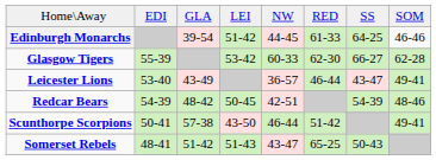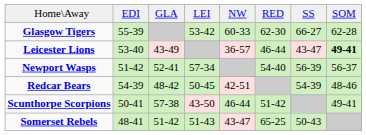 <table align="center" cellspacing="0" cellpadding="3" style="background-color: #f9f9f9; margin: 1em auto 1em auto; font-size: 90%; text-align: center" class="wikitable">
 <tr style="background:#F0F0F0;">
 <td align="centre">  Home\Away</td>
 <td width=40px><a href='#'>EDI</a></td>
 <td width=40px><a href='#'>GLA</a></td>
 <td width=40px><a href='#'>LEI</a></td>
 <td width=40px><a href='#'>NW</a></td>
 <td width=40px><a href='#'>RED</a></td>
 <td width=40px><a href='#'>SS</a></td>
 <td width=40px><a href='#'>SOM</a></td>
-</tr>
-<tr>
-<th><a href='#'>Edinburgh Monarchs</a></th>
-<td style="background:#CCCCCC"></td>
-<td style="background:#FFDFDF">39-54</td>
-<td style="background:#D0F0C0">51-42</td>
-<td style="background:#FFDFDF">44-45</td>
-<td style="background:#D0F0C0">61-33</td>
-<td style="background:#D0F0C0">64-25</td>
-<td>46-46</td>
 </tr>
 <tr>
 <td><strong><a href='#'>Glasgow Tigers</a></strong></td>
 <td style="background:#D0F0C0">55-39</td>
 <td style="background:#CCCCCC"></td>
 <td style="background:#D0F0C0">53-42</td>
 <td style="background:#D0F0C0">60-33</td>
 <td style="background:#D0F0C0">62-30</td>
 <td style="background:#D0F0C0">66-27</td>
 <td style="background:#D0F0C0">62-28</td>
 </tr>
 <tr>
 <td><strong><a href='#'>Leicester Lions</a></strong></td>
 <td style="background:#D0F0C0">53-40</td>
 <td style="background:#FFDFDF">43-49</td>
 <td style="background:#CCCCCC"></td>
 <td style="background:#FFDFDF">36-57</td>
 <td style="background:#D0F0C0">46-44</td>
 <td style="background:#FFDFDF">43-47</td>
-<td style="background:#D0F0C0">49-41</td>
+<td style="background:#D0F0C0"><strong>49-41</strong></td>
+</tr>
+<tr>
+<td><strong><a href='#'>Newport Wasps</a></strong></td>
+<td style="background:#D0F0C0">51-42</td>
+<td style="background:#D0F0C0">52-41</td>
+<td style="background:#D0F0C0">57-34</td>
+<td style="background:#CCCCCC"></td>
+<td style="background:#D0F0C0">54-40</td>
+<td style="background:#D0F0C0">56-39</td>
+<td style="background:#D0F0C0">56-37</td>
 </tr>
 <tr>
 <td><strong><a href='#'>Redcar Bears</a></strong></td>
 <td style="background:#D0F0C0">54-39</td>
 <td style="background:#D0F0C0">48-42</td>
 <td style="background:#D0F0C0">50-45</td>
 <td style="background:#FFDFDF">42-51</td>
 <td style="background:#CCCCCC"></td>
 <td style="background:#D0F0C0">54-39</td>
 <td style="background:#D0F0C0">48-46</td>
 </tr>
 <tr>
 <td><strong><a href='#'>Scunthorpe Scorpions</a></strong></td>
 <td style="background:#D0F0C0">50-41</td>
 <td style="background:#D0F0C0">57-38</td>
 <td style="background:#FFDFDF">43-50</td>
 <td style="background:#D0F0C0">46-44</td>
 <td style="background:#D0F0C0">51-42</td>
 <td style="background:#CCCCCC"></td>
 <td style="background:#D0F0C0">49-41</td>
 </tr>
 <tr>
 <td><strong><a href='#'>Somerset Rebels</a></strong></td>
 <td style="background:#D0F0C0">48-41</td>
 <td style="background:#D0F0C0">51-42</td>
 <td style="background:#D0F0C0">51-43</td>
 <td style="background:#FFDFDF">43-47</td>
 <td style="background:#D0F0C0">65-25</td>
 <td style="background:#D0F0C0">50-43</td>
 <td style="background:#CCCCCC"></td>
 </tr>
 </table>
